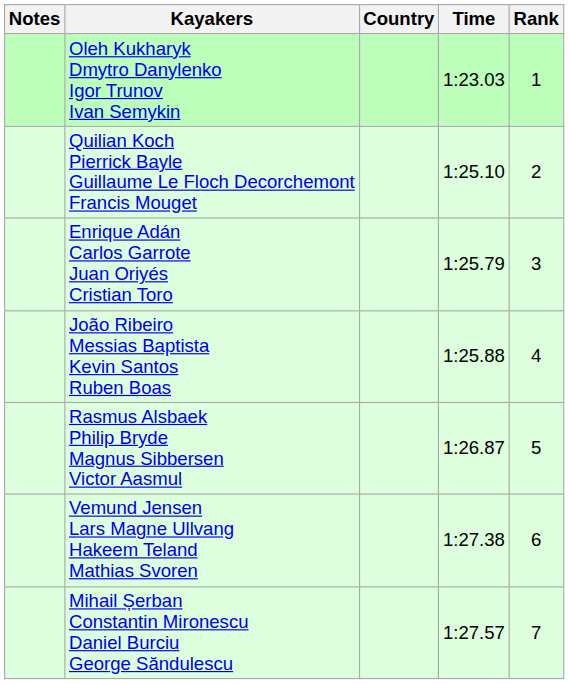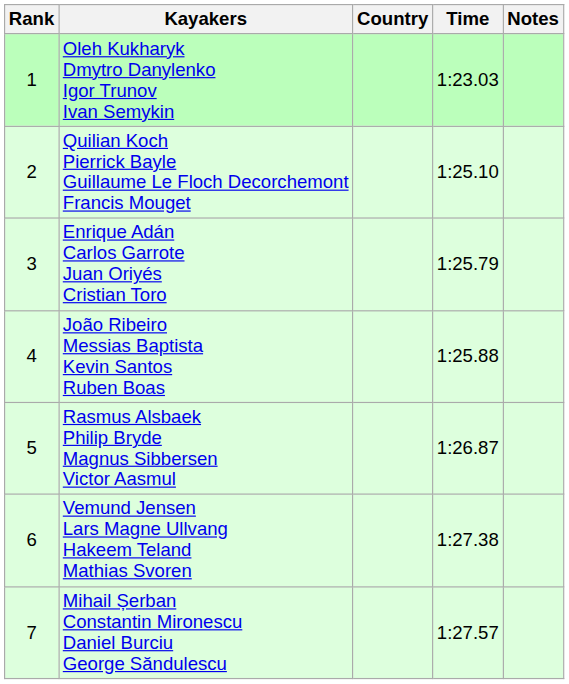 <table class="wikitable" style="text-align:center">
 <tr>
-<th>Notes</th>
+<th>Rank</th>
 <th>Kayakers</th>
 <th>Country</th>
 <th>Time</th>
-<th>Rank</th>
+<th>Notes</th>
 </tr>
 <tr bgcolor=bbffbb>
-<td></td>
+<td>1</td>
 <td align="left"><a href='#'>Oleh Kukharyk</a><br><a href='#'>Dmytro Danylenko</a><br><a href='#'>Igor Trunov</a><br><a href='#'>Ivan Semykin</a></td>
 <td align="left"></td>
 <td>1:23.03</td>
-<td>1</td>
+<td></td>
 </tr>
 <tr bgcolor=ddffdd>
-<td></td>
+<td>2</td>
 <td align="left"><a href='#'>Quilian Koch</a><br><a href='#'>Pierrick Bayle</a><br><a href='#'>Guillaume Le Floch Decorchemont</a><br><a href='#'>Francis Mouget</a></td>
 <td align="left"></td>
 <td>1:25.10</td>
-<td>2</td>
+<td></td>
 </tr>
 <tr bgcolor=ddffdd>
-<td></td>
+<td>3</td>
 <td align="left"><a href='#'>Enrique Adán</a><br><a href='#'>Carlos Garrote</a><br><a href='#'>Juan Oriyés</a><br><a href='#'>Cristian Toro</a></td>
 <td align="left"></td>
 <td>1:25.79</td>
-<td>3</td>
+<td></td>
 </tr>
 <tr bgcolor=ddffdd>
-<td></td>
+<td>4</td>
 <td align="left"><a href='#'>João Ribeiro</a><br><a href='#'>Messias Baptista</a><br><a href='#'>Kevin Santos</a><br><a href='#'>Ruben Boas</a></td>
 <td align="left"></td>
 <td>1:25.88</td>
-<td>4</td>
+<td></td>
 </tr>
 <tr bgcolor=ddffdd>
-<td></td>
+<td>5</td>
 <td align="left"><a href='#'>Rasmus Alsbaek</a><br><a href='#'>Philip Bryde</a><br><a href='#'>Magnus Sibbersen</a><br><a href='#'>Victor Aasmul</a></td>
 <td align="left"></td>
 <td>1:26.87</td>
-<td>5</td>
+<td></td>
 </tr>
 <tr bgcolor=ddffdd>
-<td></td>
+<td>6</td>
 <td align="left"><a href='#'>Vemund Jensen</a><br><a href='#'>Lars Magne Ullvang</a><br><a href='#'>Hakeem Teland</a><br><a href='#'>Mathias Svoren</a></td>
 <td align="left"></td>
 <td>1:27.38</td>
-<td>6</td>
+<td></td>
 </tr>
 <tr bgcolor=ddffdd>
-<td></td>
+<td>7</td>
 <td align="left"><a href='#'>Mihail Șerban</a><br><a href='#'>Constantin Mironescu</a><br><a href='#'>Daniel Burciu</a><br><a href='#'>George Săndulescu</a></td>
 <td align="left"></td>
 <td>1:27.57</td>
-<td>7</td>
+<td></td>
 </tr>
 </table>
